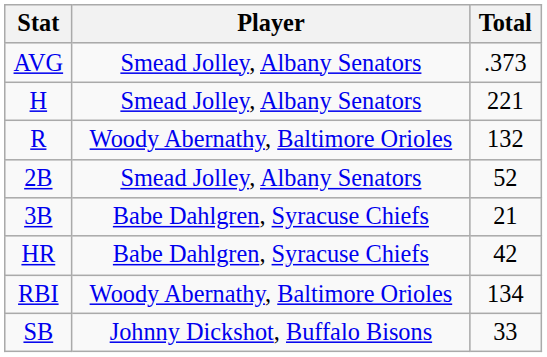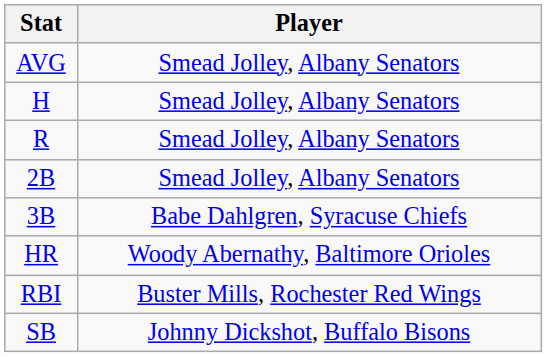 <table class="wikitable" width="40%" style="text-align:center;">
 <tr>
 <th width="5%">Stat</th>
 <th width="60%">Player</th>
-<th width="5%">Total</th>
 </tr>
 <tr>
 <td><a href='#'>AVG</a></td>
 <td><a href='#'>Smead Jolley</a>, <a href='#'>Albany Senators</a></td>
-<td>.373</td>
 </tr>
 <tr>
 <td><a href='#'>H</a></td>
 <td><a href='#'>Smead Jolley</a>, <a href='#'>Albany Senators</a></td>
-<td>221</td>
 </tr>
 <tr>
 <td><a href='#'>R</a></td>
-<td><a href='#'>Woody Abernathy</a>, <a href='#'>Baltimore Orioles</a></td>
-<td>132</td>
+<td><a href='#'>Smead Jolley</a>, <a href='#'>Albany Senators</a></td>
 </tr>
 <tr>
 <td><a href='#'>2B</a></td>
 <td><a href='#'>Smead Jolley</a>, <a href='#'>Albany Senators</a></td>
-<td>52</td>
 </tr>
 <tr>
 <td><a href='#'>3B</a></td>
 <td><a href='#'>Babe Dahlgren</a>, <a href='#'>Syracuse Chiefs</a></td>
-<td>21</td>
 </tr>
 <tr>
 <td><a href='#'>HR</a></td>
-<td><a href='#'>Babe Dahlgren</a>, <a href='#'>Syracuse Chiefs</a></td>
-<td>42</td>
+<td><a href='#'>Woody Abernathy</a>, <a href='#'>Baltimore Orioles</a></td>
 </tr>
 <tr>
 <td><a href='#'>RBI</a></td>
-<td><a href='#'>Woody Abernathy</a>, <a href='#'>Baltimore Orioles</a></td>
-<td>134</td>
+<td><a href='#'>Buster Mills</a>, <a href='#'>Rochester Red Wings</a></td>
 </tr>
 <tr>
 <td><a href='#'>SB</a></td>
 <td><a href='#'>Johnny Dickshot</a>, <a href='#'>Buffalo Bisons</a></td>
-<td>33</td>
 </tr>
 </table>
